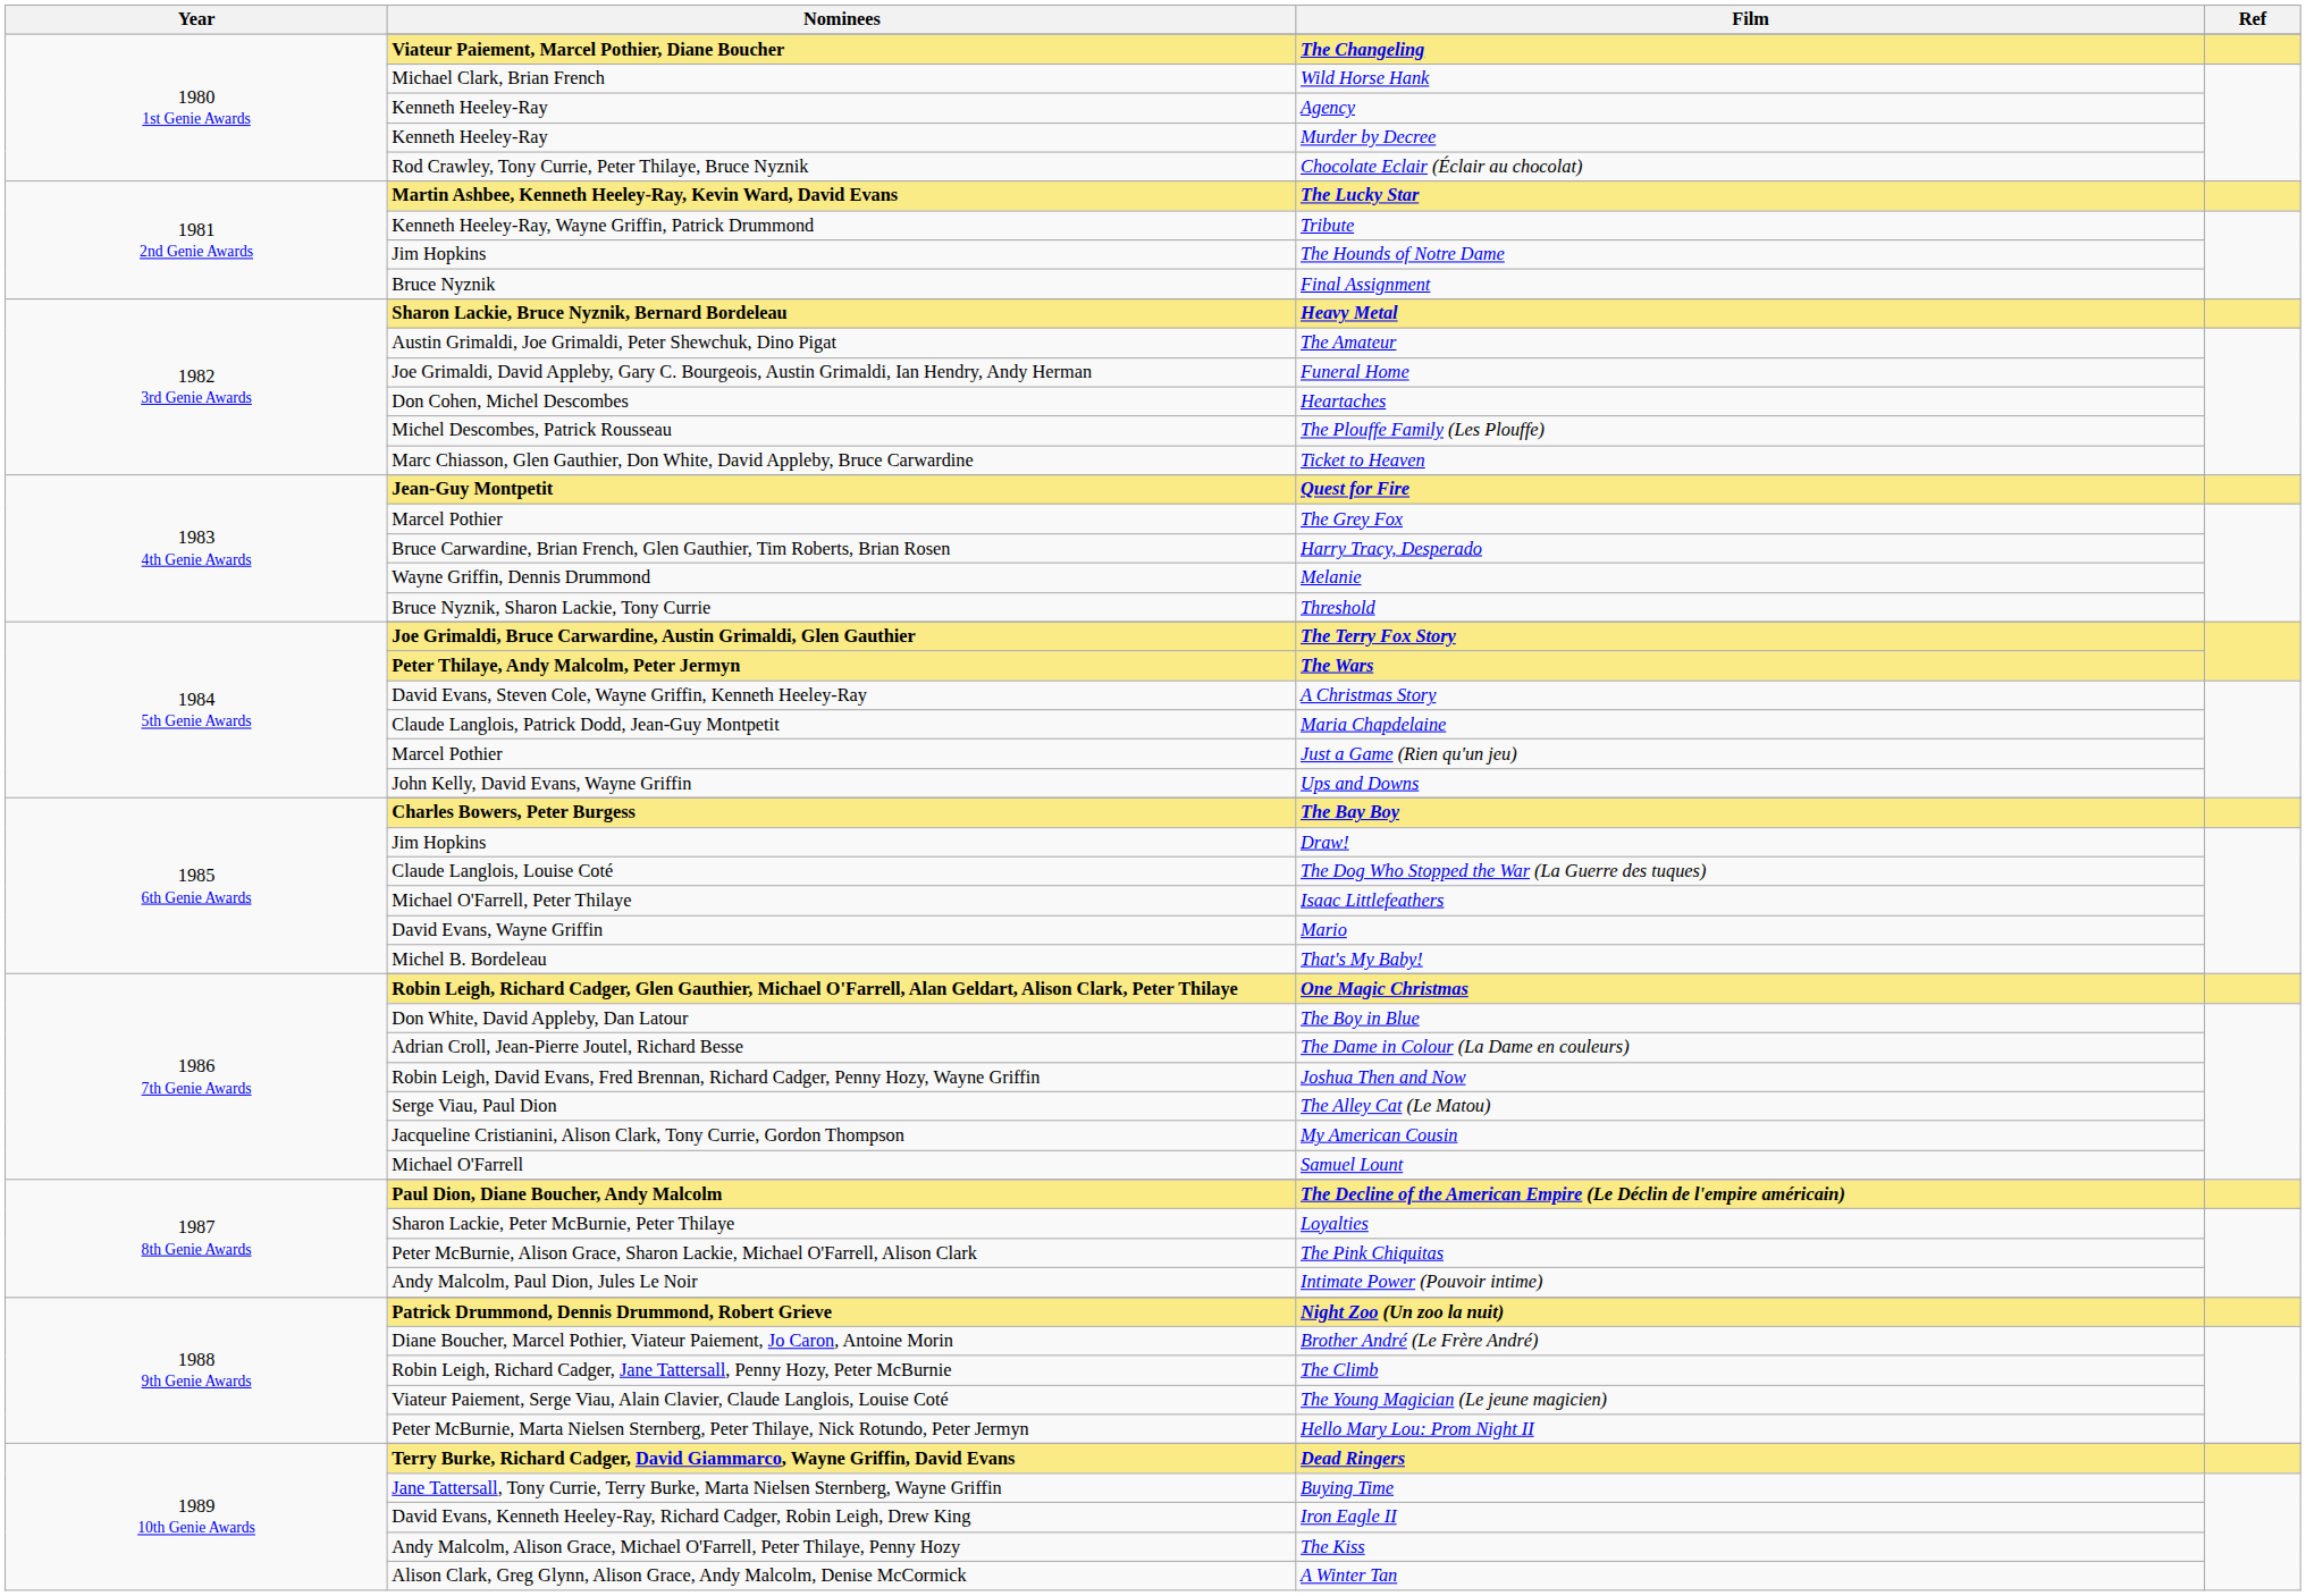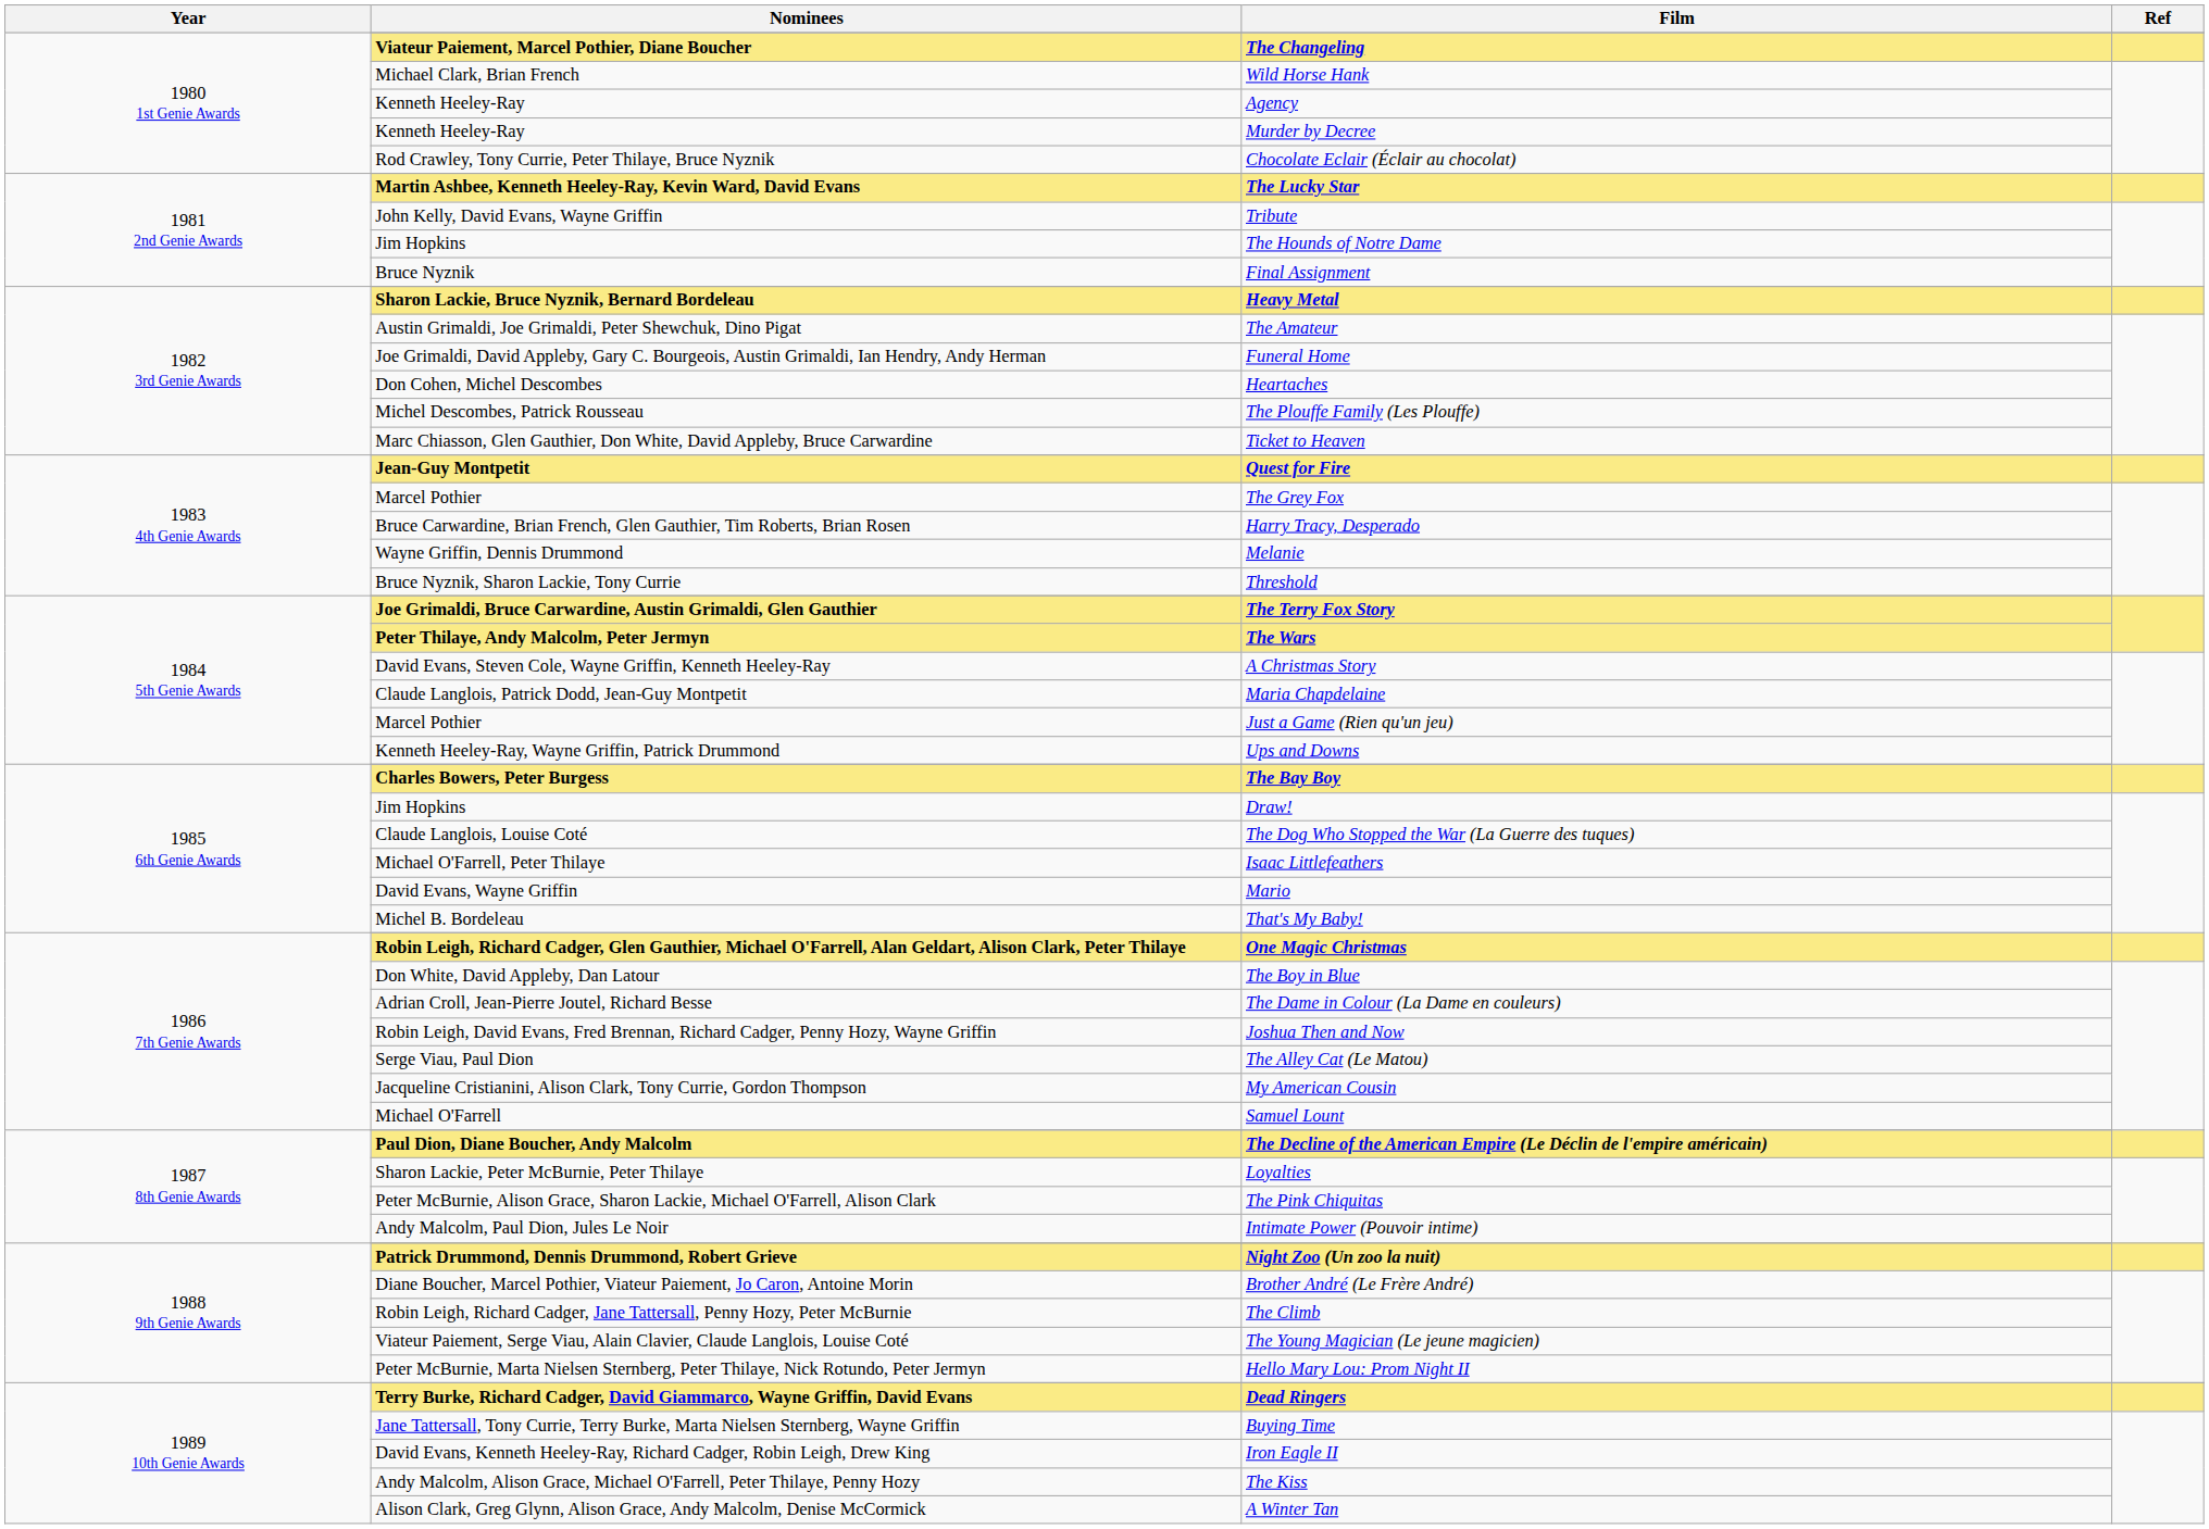 <table class="wikitable" style="width:100%;">
 <tr style="background:#bebebe;">
 <th style="width:8%;">Year</th>
 <th style="width:19%;">Nominees</th>
 <th style="width:19%;">Film</th>
 <th style="width:2%;">Ref</th>
 </tr>
 <tr>
 <td rowspan="6" align="center">1980 <br> <small><a href='#'>1st Genie Awards</a></small></td>
 </tr>
 <tr style="background:#FAEB86;">
 <td><strong>Viateur Paiement, Marcel Pothier, Diane Boucher</strong></td>
 <td><strong><em><a href='#'>The Changeling</a></em></strong></td>
 <td></td>
 </tr>
 <tr>
 <td>Michael Clark, Brian French</td>
 <td><em><a href='#'>Wild Horse Hank</a></em></td>
 </tr>
 <tr>
 <td>Kenneth Heeley-Ray</td>
 <td><em><a href='#'>Agency</a></em></td>
 </tr>
 <tr>
 <td>Kenneth Heeley-Ray</td>
 <td><em><a href='#'>Murder by Decree</a></em></td>
 </tr>
 <tr>
 <td>Rod Crawley, Tony Currie, Peter Thilaye, Bruce Nyznik</td>
 <td><em><a href='#'>Chocolate Eclair</a> (Éclair au chocolat)</em></td>
 </tr>
 <tr>
 <td rowspan="5" align="center">1981 <br> <small><a href='#'>2nd Genie Awards</a></small></td>
 </tr>
 <tr style="background:#FAEB86;">
 <td><strong>Martin Ashbee, Kenneth Heeley-Ray, Kevin Ward, David Evans</strong></td>
 <td><strong><em><a href='#'>The Lucky Star</a></em></strong></td>
 <td></td>
 </tr>
 <tr>
-<td>Kenneth Heeley-Ray, Wayne Griffin, Patrick Drummond</td>
+<td>John Kelly, David Evans, Wayne Griffin</td>
 <td><em><a href='#'>Tribute</a></em></td>
 </tr>
 <tr>
 <td>Jim Hopkins</td>
 <td><em><a href='#'>The Hounds of Notre Dame</a></em></td>
 </tr>
 <tr>
 <td>Bruce Nyznik</td>
 <td><em><a href='#'>Final Assignment</a></em></td>
 </tr>
 <tr>
 <td rowspan="7" align="center">1982 <br> <small><a href='#'>3rd Genie Awards</a></small></td>
 </tr>
 <tr style="background:#FAEB86;">
 <td><strong>Sharon Lackie, Bruce Nyznik, Bernard Bordeleau</strong></td>
 <td><strong><em><a href='#'>Heavy Metal</a></em></strong></td>
 <td></td>
 </tr>
 <tr>
 <td>Austin Grimaldi, Joe Grimaldi, Peter Shewchuk, Dino Pigat</td>
 <td><em><a href='#'>The Amateur</a></em></td>
 </tr>
 <tr>
 <td>Joe Grimaldi, David Appleby, Gary C. Bourgeois, Austin Grimaldi, Ian Hendry, Andy Herman</td>
 <td><em><a href='#'>Funeral Home</a></em></td>
 </tr>
 <tr>
 <td>Don Cohen, Michel Descombes</td>
 <td><em><a href='#'>Heartaches</a></em></td>
 </tr>
 <tr>
 <td>Michel Descombes, Patrick Rousseau</td>
 <td><em><a href='#'>The Plouffe Family</a> (Les Plouffe)</em></td>
 </tr>
 <tr>
 <td>Marc Chiasson, Glen Gauthier, Don White, David Appleby, Bruce Carwardine</td>
 <td><em><a href='#'>Ticket to Heaven</a></em></td>
 </tr>
 <tr>
 <td rowspan="6" align="center">1983 <br> <small><a href='#'>4th Genie Awards</a></small></td>
 </tr>
 <tr style="background:#FAEB86;">
 <td><strong>Jean-Guy Montpetit</strong></td>
 <td><strong><em><a href='#'>Quest for Fire</a></em></strong></td>
 <td></td>
 </tr>
 <tr>
 <td>Marcel Pothier</td>
 <td><em><a href='#'>The Grey Fox</a></em></td>
 </tr>
 <tr>
 <td>Bruce Carwardine, Brian French, Glen Gauthier, Tim Roberts, Brian Rosen</td>
 <td><em><a href='#'>Harry Tracy, Desperado</a></em></td>
 </tr>
 <tr>
 <td>Wayne Griffin, Dennis Drummond</td>
 <td><em><a href='#'>Melanie</a></em></td>
 </tr>
 <tr>
 <td>Bruce Nyznik, Sharon Lackie, Tony Currie</td>
 <td><em><a href='#'>Threshold</a></em></td>
 </tr>
 <tr>
 <td rowspan="7" align="center">1984 <br> <small><a href='#'>5th Genie Awards</a></small></td>
 </tr>
 <tr style="background:#FAEB86;">
 <td><strong>Joe Grimaldi, Bruce Carwardine, Austin Grimaldi, Glen Gauthier</strong></td>
 <td><strong><em><a href='#'>The Terry Fox Story</a></em></strong></td>
 <td rowspan=2></td>
 </tr>
 <tr style="background:#FAEB86;">
 <td><strong>Peter Thilaye, Andy Malcolm, Peter Jermyn</strong></td>
 <td><strong><em><a href='#'>The Wars</a></em></strong></td>
 </tr>
 <tr>
 <td>David Evans, Steven Cole, Wayne Griffin, Kenneth Heeley-Ray</td>
 <td><em><a href='#'>A Christmas Story</a></em></td>
 </tr>
 <tr>
 <td>Claude Langlois, Patrick Dodd, Jean-Guy Montpetit</td>
 <td><em><a href='#'>Maria Chapdelaine</a></em></td>
 </tr>
 <tr>
 <td>Marcel Pothier</td>
 <td><em><a href='#'>Just a Game</a> (Rien qu'un jeu)</em></td>
 </tr>
 <tr>
-<td>John Kelly, David Evans, Wayne Griffin</td>
+<td>Kenneth Heeley-Ray, Wayne Griffin, Patrick Drummond</td>
 <td><em><a href='#'>Ups and Downs</a></em></td>
 </tr>
 <tr>
 <td rowspan="7" align="center">1985 <br> <small><a href='#'>6th Genie Awards</a></small></td>
 </tr>
 <tr style="background:#FAEB86;">
 <td><strong>Charles Bowers, Peter Burgess</strong></td>
 <td><strong><em><a href='#'>The Bay Boy</a></em></strong></td>
 <td></td>
 </tr>
 <tr>
 <td>Jim Hopkins</td>
 <td><em><a href='#'>Draw!</a></em></td>
 </tr>
 <tr>
 <td>Claude Langlois, Louise Coté</td>
 <td><em><a href='#'>The Dog Who Stopped the War</a> (La Guerre des tuques)</em></td>
 </tr>
 <tr>
 <td>Michael O'Farrell, Peter Thilaye</td>
 <td><em><a href='#'>Isaac Littlefeathers</a></em></td>
 </tr>
 <tr>
 <td>David Evans, Wayne Griffin</td>
 <td><em><a href='#'>Mario</a></em></td>
 </tr>
 <tr>
 <td>Michel B. Bordeleau</td>
 <td><em><a href='#'>That's My Baby!</a></em></td>
 </tr>
 <tr>
 <td rowspan="8" align="center">1986 <br> <small><a href='#'>7th Genie Awards</a></small></td>
 </tr>
 <tr style="background:#FAEB86;">
 <td><strong>Robin Leigh, Richard Cadger, Glen Gauthier, Michael O'Farrell, Alan Geldart, Alison Clark, Peter Thilaye</strong></td>
 <td><strong><em><a href='#'>One Magic Christmas</a></em></strong></td>
 <td></td>
 </tr>
 <tr>
 <td>Don White, David Appleby, Dan Latour</td>
 <td><em><a href='#'>The Boy in Blue</a></em></td>
 </tr>
 <tr>
 <td>Adrian Croll, Jean-Pierre Joutel, Richard Besse</td>
 <td><em><a href='#'>The Dame in Colour</a> (La Dame en couleurs)</em></td>
 </tr>
 <tr>
 <td>Robin Leigh, David Evans, Fred Brennan, Richard Cadger, Penny Hozy, Wayne Griffin</td>
 <td><em><a href='#'>Joshua Then and Now</a></em></td>
 </tr>
 <tr>
 <td>Serge Viau, Paul Dion</td>
 <td><em><a href='#'>The Alley Cat</a> (Le Matou)</em></td>
 </tr>
 <tr>
 <td>Jacqueline Cristianini, Alison Clark, Tony Currie, Gordon Thompson</td>
 <td><em><a href='#'>My American Cousin</a></em></td>
 </tr>
 <tr>
 <td>Michael O'Farrell</td>
 <td><em><a href='#'>Samuel Lount</a></em></td>
 </tr>
 <tr>
 <td rowspan="5" align="center">1987 <br> <small><a href='#'>8th Genie Awards</a></small></td>
 </tr>
 <tr style="background:#FAEB86;">
 <td><strong>Paul Dion, Diane Boucher, Andy Malcolm</strong></td>
 <td><strong><em><a href='#'>The Decline of the American Empire</a> (Le Déclin de l'empire américain)</em></strong></td>
 <td></td>
 </tr>
 <tr>
 <td>Sharon Lackie, Peter McBurnie, Peter Thilaye</td>
 <td><em><a href='#'>Loyalties</a></em></td>
 </tr>
 <tr>
 <td>Peter McBurnie, Alison Grace, Sharon Lackie, Michael O'Farrell, Alison Clark</td>
 <td><em><a href='#'>The Pink Chiquitas</a></em></td>
 </tr>
 <tr>
 <td>Andy Malcolm, Paul Dion, Jules Le Noir</td>
 <td><em><a href='#'>Intimate Power</a> (Pouvoir intime)</em></td>
 </tr>
 <tr>
 <td rowspan="6" align="center">1988 <br> <small><a href='#'>9th Genie Awards</a></small></td>
 </tr>
 <tr style="background:#FAEB86;">
 <td><strong>Patrick Drummond, Dennis Drummond, Robert Grieve</strong></td>
 <td><strong><em><a href='#'>Night Zoo</a> (Un zoo la nuit)</em></strong></td>
 <td></td>
 </tr>
 <tr>
 <td>Diane Boucher, Marcel Pothier, Viateur Paiement, <a href='#'>Jo Caron</a>, Antoine Morin</td>
 <td><em><a href='#'>Brother André</a> (Le Frère André)</em></td>
 <td rowspan=4></td>
 </tr>
 <tr>
 <td>Robin Leigh, Richard Cadger, <a href='#'>Jane Tattersall</a>, Penny Hozy, Peter McBurnie</td>
 <td><em><a href='#'>The Climb</a></em></td>
 </tr>
 <tr>
 <td>Viateur Paiement, Serge Viau, Alain Clavier, Claude Langlois, Louise Coté</td>
 <td><em><a href='#'>The Young Magician</a> (Le jeune magicien)</em></td>
 </tr>
 <tr>
 <td>Peter McBurnie, Marta Nielsen Sternberg, Peter Thilaye, Nick Rotundo, Peter Jermyn</td>
 <td><em><a href='#'>Hello Mary Lou: Prom Night II</a></em></td>
 </tr>
 <tr>
 <td rowspan="6" align="center">1989 <br> <small><a href='#'>10th Genie Awards</a></small></td>
 </tr>
 <tr style="background:#FAEB86;">
 <td><strong>Terry Burke, Richard Cadger, <a href='#'>David Giammarco</a>, Wayne Griffin, David Evans</strong></td>
 <td><strong><em><a href='#'>Dead Ringers</a></em></strong></td>
 <td></td>
 </tr>
 <tr>
 <td><a href='#'>Jane Tattersall</a>, Tony Currie, Terry Burke, Marta Nielsen Sternberg, Wayne Griffin</td>
 <td><em><a href='#'>Buying Time</a></em></td>
 <td rowspan=4></td>
 </tr>
 <tr>
 <td>David Evans, Kenneth Heeley-Ray, Richard Cadger, Robin Leigh, Drew King</td>
 <td><em><a href='#'>Iron Eagle II</a></em></td>
 </tr>
 <tr>
 <td>Andy Malcolm, Alison Grace, Michael O'Farrell, Peter Thilaye, Penny Hozy</td>
 <td><em><a href='#'>The Kiss</a></em></td>
 </tr>
 <tr>
 <td>Alison Clark, Greg Glynn, Alison Grace, Andy Malcolm, Denise McCormick</td>
 <td><em><a href='#'>A Winter Tan</a></em></td>
 </tr>
 </table>
